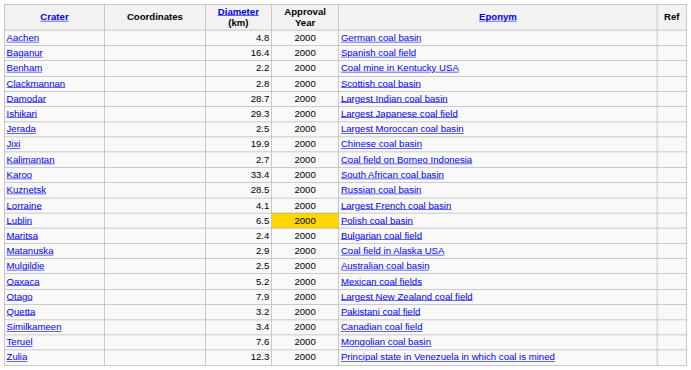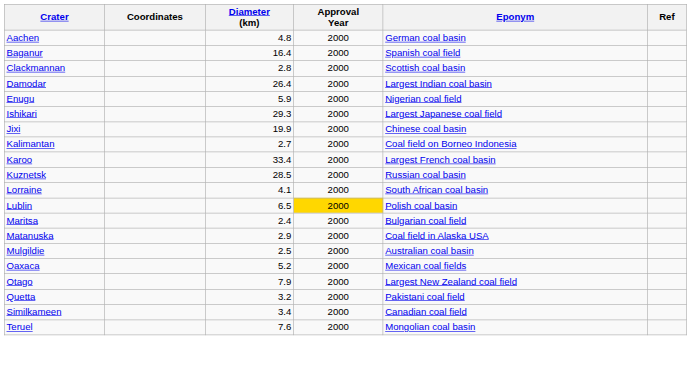 <table class="wikitable sortable" style="min-width: 90%">
 <tr>
 <th style="width:10em"><a href='#'>Crater</a></th>
 <th style="width:10em">Coordinates</th>
 <th><a href='#'>Diameter</a><br>(km)</th>
 <th>Approval<br>Year</th>
 <th class="unsortable"><a href='#'>Eponym</a></th>
 <th class="unsortable">Ref</th>
 </tr>
 <tr id="Aachen">
 <td><a href='#'>Aachen</a></td>
 <td></td>
 <td align=right>4.8</td>
 <td align=center>2000</td>
 <td><a href='#'>German coal basin</a></td>
 <td></td>
 </tr>
 <tr id="Baganur">
 <td><a href='#'>Baganur</a></td>
 <td></td>
 <td align=right>16.4</td>
 <td align=center>2000</td>
 <td><a href='#'>Spanish coal field</a></td>
 <td></td>
 </tr>
-<tr id="Benham">
-<td><a href='#'>Benham</a></td>
-<td></td>
-<td align=right>2.2</td>
-<td align=center>2000</td>
-<td><a href='#'>Coal mine in Kentucky USA</a></td>
-<td></td>
-</tr>
 <tr id="Clackmannan">
 <td><a href='#'>Clackmannan</a></td>
 <td></td>
 <td align=right>2.8</td>
 <td align=center>2000</td>
 <td><a href='#'>Scottish coal basin</a></td>
 <td></td>
 </tr>
 <tr id="Damodar">
 <td><a href='#'>Damodar</a></td>
 <td></td>
-<td align=right>28.7</td>
+<td align=right>26.4</td>
 <td align=center>2000</td>
 <td><a href='#'>Largest Indian coal basin</a></td>
+<td></td>
+</tr>
+<tr id="Enugu">
+<td><a href='#'>Enugu</a></td>
+<td></td>
+<td align=right>5.9</td>
+<td align=center>2000</td>
+<td><a href='#'>Nigerian coal field</a></td>
 <td></td>
 </tr>
 <tr id="Ishikari">
 <td><a href='#'>Ishikari</a></td>
 <td></td>
 <td align=right>29.3</td>
 <td align=center>2000</td>
 <td><a href='#'>Largest Japanese coal field</a></td>
-<td></td>
-</tr>
-<tr id="Jerada">
-<td><a href='#'>Jerada</a></td>
-<td></td>
-<td align=right>2.5</td>
-<td align=center>2000</td>
-<td><a href='#'>Largest Moroccan coal basin</a></td>
 <td></td>
 </tr>
 <tr id="Jixi">
 <td><a href='#'>Jixi</a></td>
 <td></td>
 <td align=right>19.9</td>
 <td align=center>2000</td>
 <td><a href='#'>Chinese coal basin</a></td>
 <td></td>
 </tr>
 <tr id="Kalimantan">
 <td><a href='#'>Kalimantan</a></td>
 <td></td>
 <td align=right>2.7</td>
 <td align=center>2000</td>
 <td><a href='#'>Coal field on Borneo Indonesia</a></td>
 <td></td>
 </tr>
 <tr id="Karoo">
 <td><a href='#'>Karoo</a></td>
 <td></td>
 <td align=right>33.4</td>
 <td align=center>2000</td>
-<td><a href='#'>South African coal basin</a></td>
+<td><a href='#'>Largest French coal basin</a></td>
 <td></td>
 </tr>
 <tr id="Kuznetsk">
 <td><a href='#'>Kuznetsk</a></td>
 <td></td>
 <td align=right>28.5</td>
 <td align=center>2000</td>
 <td><a href='#'>Russian coal basin</a></td>
 <td></td>
 </tr>
 <tr id="Lorraine">
 <td><a href='#'>Lorraine</a></td>
 <td></td>
 <td align=right>4.1</td>
 <td align=center>2000</td>
-<td><a href='#'>Largest French coal basin</a></td>
+<td><a href='#'>South African coal basin</a></td>
 <td></td>
 </tr>
 <tr id="Lublin">
 <td><a href='#'>Lublin</a></td>
 <td></td>
 <td align=right>6.5</td>
 <td align=center style="background: gold;">2000</td>
 <td><a href='#'>Polish coal basin</a></td>
 <td></td>
 </tr>
 <tr id="Maritsa">
 <td><a href='#'>Maritsa</a></td>
 <td></td>
 <td align=right>2.4</td>
 <td align=center>2000</td>
 <td><a href='#'>Bulgarian coal field</a></td>
 <td></td>
 </tr>
 <tr id="Matanuska">
 <td><a href='#'>Matanuska</a></td>
 <td></td>
 <td align=right>2.9</td>
 <td align=center>2000</td>
 <td><a href='#'>Coal field in Alaska USA</a></td>
 <td></td>
 </tr>
 <tr id="Mulgildie">
 <td><a href='#'>Mulgildie</a></td>
 <td></td>
 <td align=right>2.5</td>
 <td align=center>2000</td>
 <td><a href='#'>Australian coal basin</a></td>
 <td></td>
 </tr>
 <tr id="Oaxaca">
 <td><a href='#'>Oaxaca</a></td>
 <td></td>
 <td align=right>5.2</td>
 <td align=center>2000</td>
 <td><a href='#'>Mexican coal fields</a></td>
 <td></td>
 </tr>
 <tr id="Otago">
 <td><a href='#'>Otago</a></td>
 <td></td>
 <td align=right>7.9</td>
 <td align=center>2000</td>
 <td><a href='#'>Largest New Zealand coal field</a></td>
 <td></td>
 </tr>
 <tr id="Quetta">
 <td><a href='#'>Quetta</a></td>
 <td></td>
 <td align=right>3.2</td>
 <td align=center>2000</td>
 <td><a href='#'>Pakistani coal field</a></td>
 <td></td>
 </tr>
 <tr id="Similkameen">
 <td><a href='#'>Similkameen</a></td>
 <td></td>
 <td align=right>3.4</td>
 <td align=center>2000</td>
 <td><a href='#'>Canadian coal field</a></td>
 <td></td>
 </tr>
 <tr id="Teruel">
 <td><a href='#'>Teruel</a></td>
 <td></td>
 <td align=right>7.6</td>
 <td align=center>2000</td>
 <td><a href='#'>Mongolian coal basin</a></td>
 <td></td>
 </tr>
-<tr id="Zulia">
-<td><a href='#'>Zulia</a></td>
-<td></td>
-<td align=right>12.3</td>
-<td align=center>2000</td>
-<td><a href='#'>Principal state in Venezuela in which coal is mined</a></td>
-<td></td>
-</tr>
 </table>
